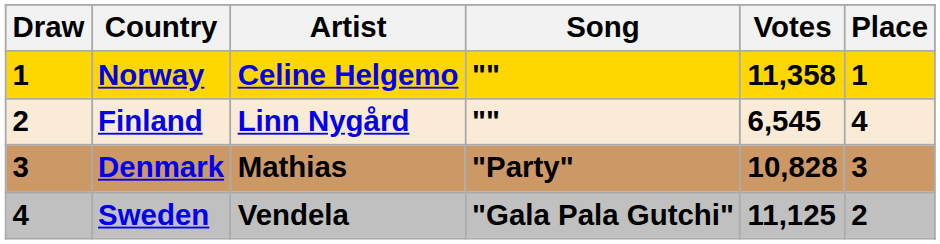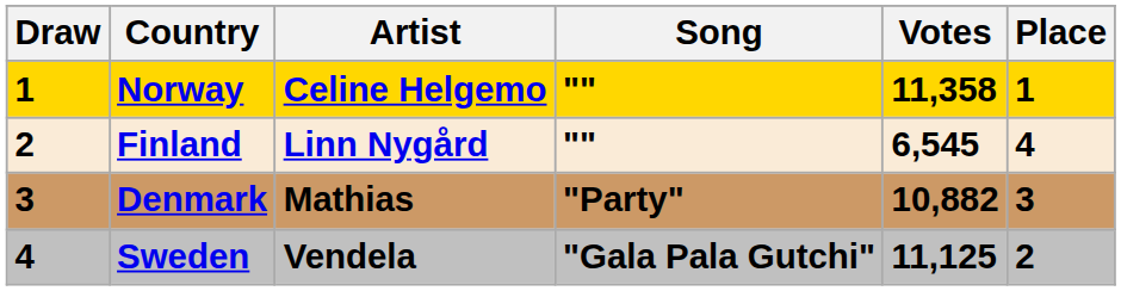 <table class="sortable wikitable" style="margin: 1em auto 1em auto">
 <tr>
 <th>Draw</th>
 <th>Country</th>
 <th>Artist</th>
 <th>Song</th>
 <th>Votes</th>
 <th>Place</th>
 </tr>
 <tr style="font-weight:bold; background:gold;">
 <th scope="row" style="text-align:left; font-weight:bold; background:gold;">1</th>
 <td> <a href='#'>Norway</a></td>
 <td><a href='#'>Celine Helgemo</a></td>
 <td>""</td>
 <td>11,358</td>
 <td>1</td>
 </tr>
 <tr style="font-weight:bold; background:antiquewhite;">
 <th scope="row" style="text-align:left; font-weight:bold; background:antiquewhite;">2</th>
 <td> <a href='#'>Finland</a></td>
 <td><a href='#'>Linn Nygård</a></td>
 <td>""</td>
 <td>6,545</td>
 <td>4</td>
 </tr>
 <tr style="font-weight:bold; background:#cc9966;">
 <th scope="row" style="text-align:left; font-weight:bold; background:#cc9966;">3</th>
 <td> <a href='#'>Denmark</a></td>
 <td>Mathias</td>
 <td>"Party"</td>
-<td>10,828</td>
+<td>10,882</td>
 <td>3</td>
 </tr>
 <tr style="font-weight:bold; background:silver;">
 <th scope="row" style="text-align:left; font-weight:bold; background:silver;">4</th>
 <td> <a href='#'>Sweden</a></td>
 <td>Vendela</td>
 <td>"Gala Pala Gutchi"</td>
 <td>11,125</td>
 <td>2</td>
 </tr>
 </table>
